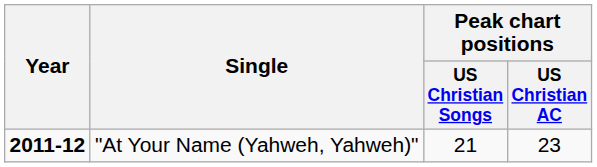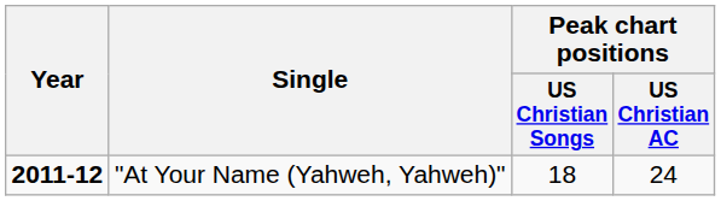 <table class="wikitable" style="text-align:center;">
 <tr>
 <th rowspan=2>Year</th>
 <th rowspan=2>Single</th>
 <th colspan=4>Peak chart positions</th>
 </tr>
 <tr style="font-size:smaller;">
 <th width=40>US <a href='#'>Christian Songs</a></th>
 <th width=40>US <a href='#'>Christian AC</a></th>
 </tr>
 <tr>
 <td><strong>2011-12</strong></td>
 <td align="left">"At Your Name (Yahweh, Yahweh)"</td>
-<td>21</td>
-<td>23</td>
+<td>18</td>
+<td>24</td>
 </tr>
 </table>
